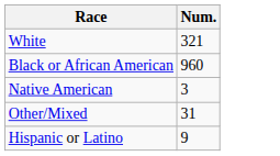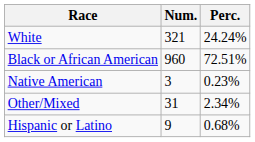 <table class="wikitable">
 <tr>
 <th>Race</th>
 <th>Num.</th>
+<th>Perc.</th>
 </tr>
 <tr>
 <td><a href='#'>White</a></td>
 <td>321</td>
+<td>24.24%</td>
 </tr>
 <tr>
 <td><a href='#'>Black or African American</a></td>
 <td>960</td>
+<td>72.51%</td>
 </tr>
 <tr>
 <td><a href='#'>Native American</a></td>
 <td>3</td>
+<td>0.23%</td>
 </tr>
 <tr>
 <td><a href='#'>Other/Mixed</a></td>
 <td>31</td>
+<td>2.34%</td>
 </tr>
 <tr>
 <td><a href='#'>Hispanic</a> or <a href='#'>Latino</a></td>
 <td>9</td>
+<td>0.68%</td>
 </tr>
 </table>
